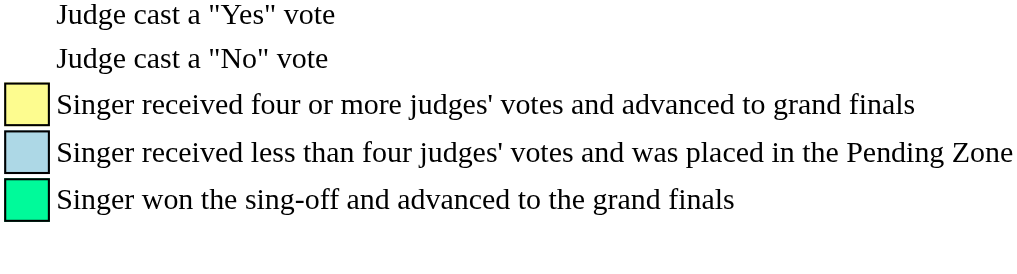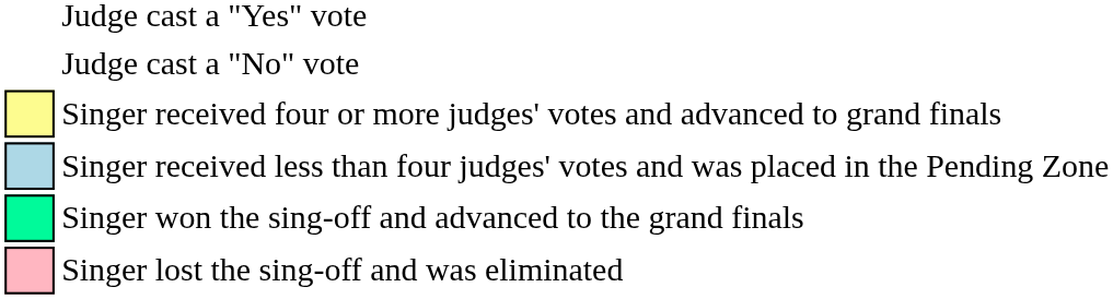 <table class="toccolours" style="font-size: 90%; white-space: nowrap;">
 <tr>
 <td></td>
 <td>Judge cast a "Yes" vote</td>
 </tr>
 <tr>
 <td></td>
 <td>Judge cast a "No" vote</td>
 </tr>
 <tr>
 <td style="background:#fdfc8f; border:1px solid black;">     </td>
 <td>Singer received four or more judges' votes and advanced to grand finals</td>
 </tr>
 <tr>
 <td style="background:lightblue; border:1px solid black;">     </td>
 <td>Singer received less than four judges' votes and was placed in the Pending Zone</td>
 </tr>
 <tr>
 <td style="background:#00FA9A; border:1px solid black;">     </td>
 <td>Singer won the sing-off and advanced to the grand finals</td>
 </tr>
+<tr>
+<td style="background:lightpink; border:1px solid black;">     </td>
+<td>Singer lost the sing-off and was eliminated</td>
+</tr>
 </table>
